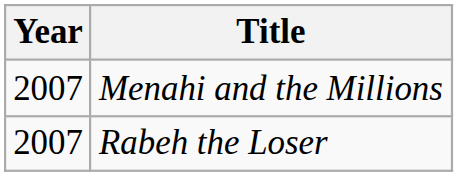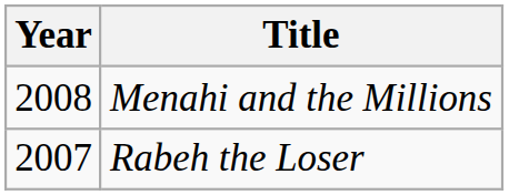 <table class="wikitable sortable">
 <tr>
 <th>Year</th>
 <th>Title</th>
 </tr>
 <tr>
-<td>2007</td>
+<td>2008</td>
 <td><em>Menahi and the Millions</em></td>
 </tr>
 <tr>
 <td>2007</td>
 <td><em>Rabeh the Loser</em></td>
 </tr>
 </table>
